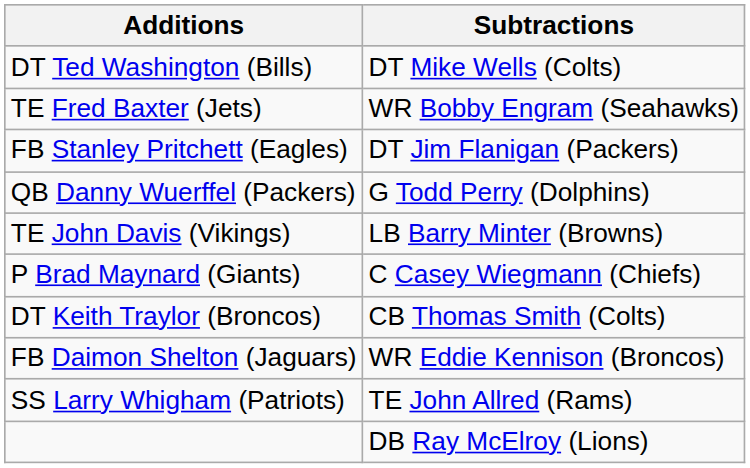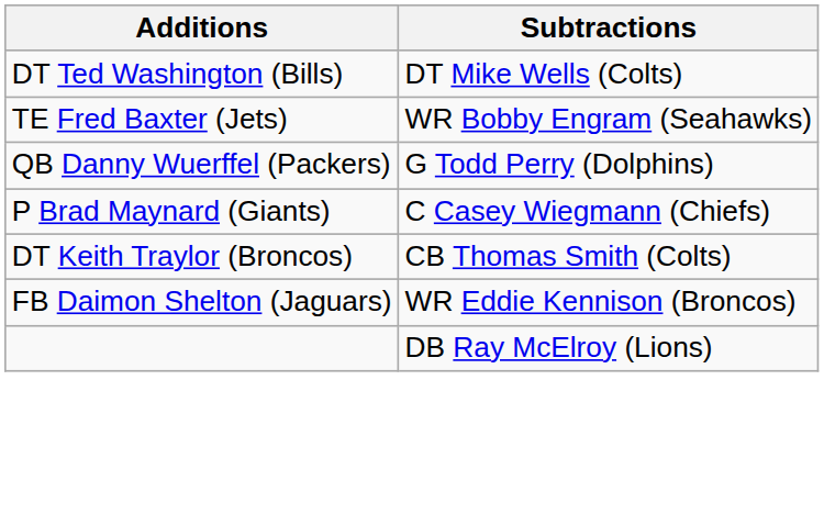 <table class="wikitable">
 <tr>
 <th>Additions</th>
 <th>Subtractions</th>
 </tr>
 <tr>
 <td>DT <a href='#'>Ted Washington</a> (Bills)</td>
 <td>DT <a href='#'>Mike Wells</a> (Colts)</td>
 </tr>
 <tr>
 <td>TE <a href='#'>Fred Baxter</a> (Jets)</td>
 <td>WR <a href='#'>Bobby Engram</a> (Seahawks)</td>
 </tr>
 <tr>
-<td>FB <a href='#'>Stanley Pritchett</a> (Eagles)</td>
-<td>DT <a href='#'>Jim Flanigan</a> (Packers)</td>
-</tr>
-<tr>
 <td>QB <a href='#'>Danny Wuerffel</a> (Packers)</td>
 <td>G <a href='#'>Todd Perry</a> (Dolphins)</td>
-</tr>
-<tr>
-<td>TE <a href='#'>John Davis</a> (Vikings)</td>
-<td>LB <a href='#'>Barry Minter</a> (Browns)</td>
 </tr>
 <tr>
 <td>P <a href='#'>Brad Maynard</a> (Giants)</td>
 <td>C <a href='#'>Casey Wiegmann</a> (Chiefs)</td>
 </tr>
 <tr>
 <td>DT <a href='#'>Keith Traylor</a> (Broncos)</td>
 <td>CB <a href='#'>Thomas Smith</a> (Colts)</td>
 </tr>
 <tr>
 <td>FB <a href='#'>Daimon Shelton</a> (Jaguars)</td>
 <td>WR <a href='#'>Eddie Kennison</a> (Broncos)</td>
 </tr>
 <tr>
-<td>SS <a href='#'>Larry Whigham</a> (Patriots)</td>
-<td>TE <a href='#'>John Allred</a> (Rams)</td>
-</tr>
-<tr>
 <td></td>
 <td>DB <a href='#'>Ray McElroy</a> (Lions)</td>
 </tr>
 </table>
